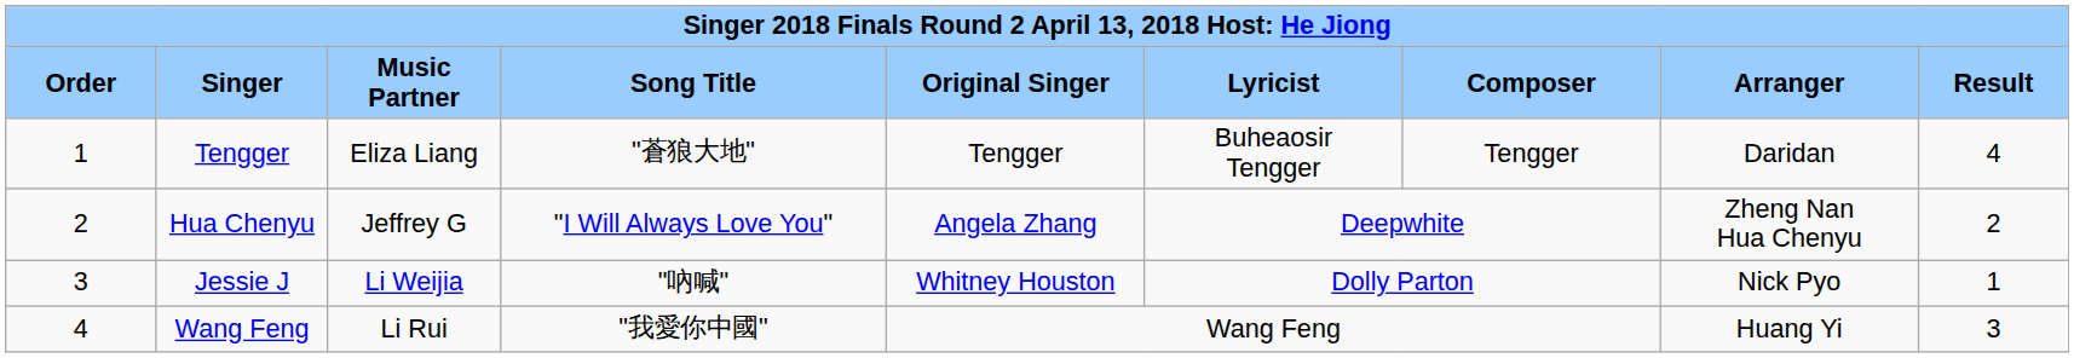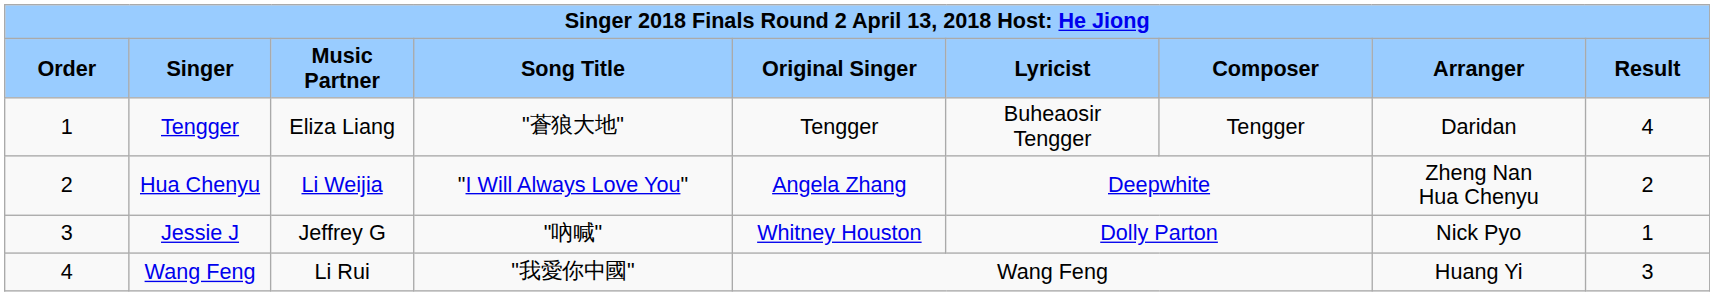 <table class="wikitable sortable mw-collapsible" width="100%" style="text-align:center">
 <tr align=center style="background:#99CCFF">
 <td colspan="10"><div><strong>Singer 2018 Finals Round 2 April 13, 2018 Host: <a href='#'>He Jiong</a></strong></div></td>
 </tr>
 <tr style="background:#99CCFF">
 <td style="width:7%"><strong>Order</strong></td>
 <td style="width:8%"><strong>Singer</strong></td>
 <td style="width:8%"><strong>Music Partner</strong></td>
 <td style="width:18%"><strong>Song Title</strong></td>
 <td style="width:12%"><strong>Original Singer</strong></td>
 <td style="width:12% "><strong>Lyricist</strong></td>
 <td style="width:12%"><strong>Composer</strong></td>
 <td style="width:12%"><strong>Arranger</strong></td>
 <td style="width:7%"><strong>Result</strong></td>
 </tr>
 <tr>
 <td>1</td>
 <td><a href='#'>Tengger</a></td>
 <td>Eliza Liang</td>
 <td>"蒼狼大地"</td>
 <td>Tengger</td>
 <td>Buheaosir<br>Tengger</td>
 <td>Tengger</td>
 <td>Daridan</td>
 <td>4</td>
 </tr>
 <tr>
 <td>2</td>
 <td><a href='#'>Hua Chenyu</a></td>
-<td>Jeffrey G</td>
+<td><a href='#'>Li Weijia</a></td>
 <td>"<a href='#'>I Will Always Love You</a>"</td>
 <td><a href='#'>Angela Zhang</a></td>
 <td colspan="2"><a href='#'>Deepwhite</a></td>
 <td>Zheng Nan<br>Hua Chenyu</td>
 <td>2 </td>
 </tr>
 <tr>
 <td>3</td>
 <td><a href='#'>Jessie J</a></td>
-<td><a href='#'>Li Weijia</a></td>
+<td>Jeffrey G</td>
 <td>"吶喊"</td>
 <td><a href='#'>Whitney Houston</a></td>
 <td colspan="2"><a href='#'>Dolly Parton</a></td>
 <td>Nick Pyo</td>
 <td>1 </td>
 </tr>
 <tr>
 <td>4</td>
 <td><a href='#'>Wang Feng</a></td>
 <td>Li Rui</td>
 <td>"我愛你中國"</td>
 <td colspan="3">Wang Feng</td>
 <td>Huang Yi</td>
 <td>3 </td>
 </tr>
 </table>
